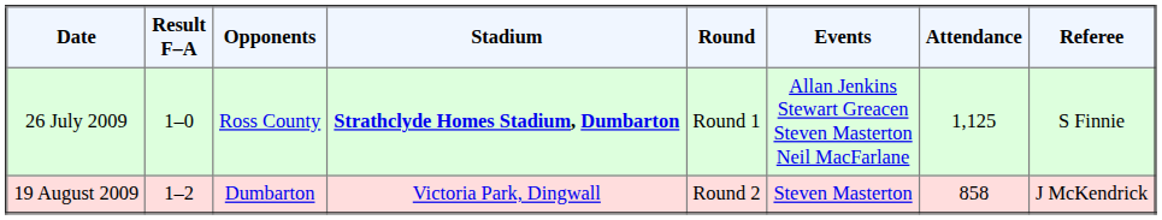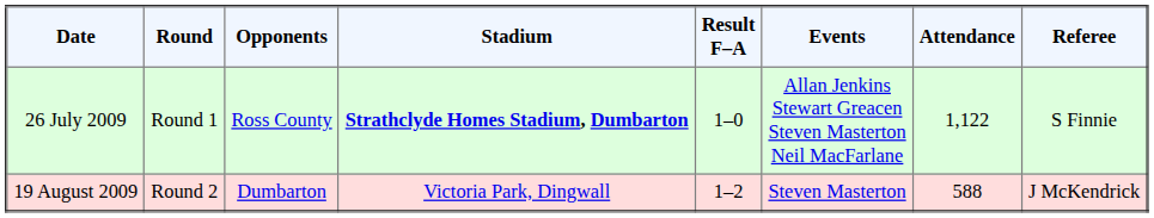 <table border="2" cellpadding="4" style="border-collapse:collapse; text-align:center; font-size:smaller;">
 <tr style="background:#f0f6ff;">
 <th><strong>Date</strong></th>
-<th><strong>Result<br>F–A</strong></th>
+<th><strong>Round</strong></th>
 <th><strong>Opponents</strong></th>
 <th><strong>Stadium</strong></th>
-<th><strong>Round</strong></th>
+<th><strong>Result<br>F–A</strong></th>
 <th><strong>Events</strong></th>
 <th><strong>Attendance</strong></th>
 <th><strong>Referee</strong></th>
 </tr>
 <tr bgcolor="ddffdd">
 <td>26 July 2009</td>
-<td>1–0</td>
+<td>Round 1</td>
 <td><a href='#'>Ross County</a></td>
 <td><strong><a href='#'>Strathclyde Homes Stadium</a>, <a href='#'>Dumbarton</a></strong></td>
-<td>Round 1</td>
+<td>1–0</td>
 <td><a href='#'>Allan Jenkins</a> <br><a href='#'>Stewart Greacen</a> <br><a href='#'>Steven Masterton</a> <br><a href='#'>Neil MacFarlane</a> </td>
-<td>1,125</td>
+<td>1,122</td>
 <td>S Finnie</td>
 </tr>
 <tr bgcolor="ffdddd">
 <td>19 August 2009</td>
-<td>1–2</td>
+<td>Round 2</td>
 <td><a href='#'>Dumbarton</a></td>
 <td><a href='#'>Victoria Park, Dingwall</a></td>
-<td>Round 2</td>
+<td>1–2</td>
 <td><a href='#'>Steven Masterton</a>  </td>
-<td>858</td>
+<td>588</td>
 <td>J McKendrick</td>
 </tr>
 </table>
